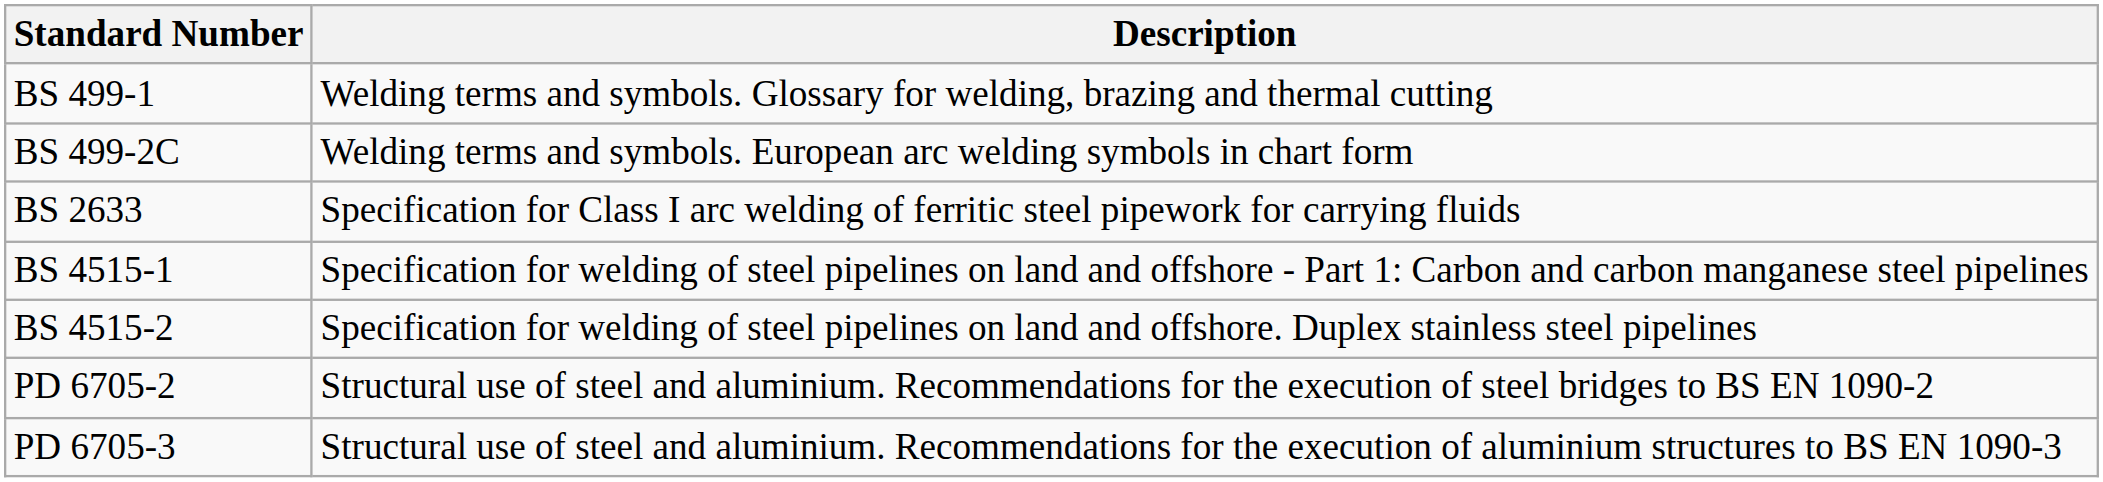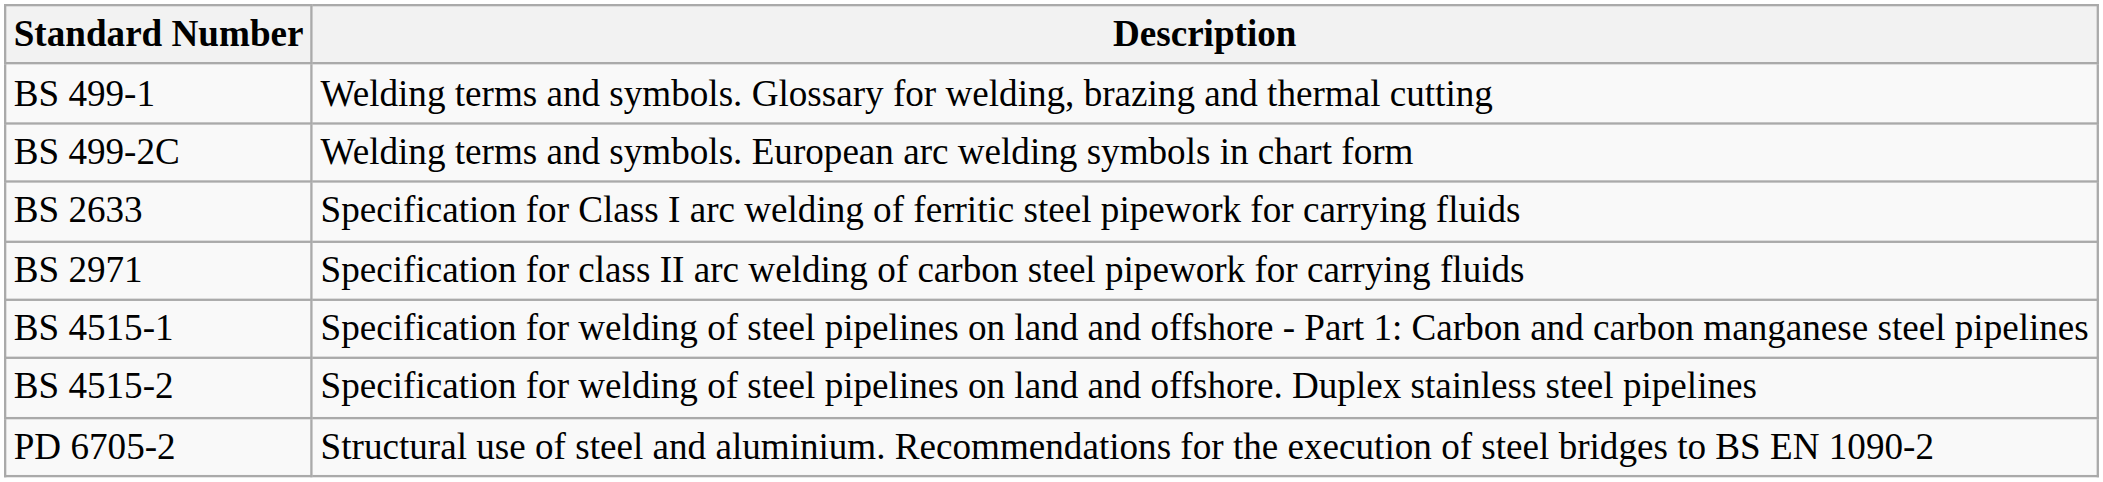 <table class="wikitable sortable">
 <tr>
 <th>Standard Number</th>
 <th>Description</th>
 </tr>
 <tr>
 <td>BS 499-1</td>
 <td>Welding terms and symbols. Glossary for welding, brazing and thermal cutting</td>
 </tr>
 <tr>
 <td>BS 499-2C</td>
 <td>Welding terms and symbols. European arc welding symbols in chart form</td>
 </tr>
 <tr>
 <td>BS 2633</td>
 <td>Specification for Class I arc welding of ferritic steel pipework for carrying fluids</td>
 </tr>
 <tr>
+<td>BS 2971</td>
+<td>Specification for class II arc welding of carbon steel pipework for carrying fluids</td>
+</tr>
+<tr>
 <td>BS 4515-1</td>
 <td>Specification for welding of steel pipelines on land and offshore - Part 1: Carbon and carbon manganese steel pipelines</td>
 </tr>
 <tr>
 <td>BS 4515-2</td>
 <td>Specification for welding of steel pipelines on land and offshore. Duplex stainless steel pipelines</td>
 </tr>
 <tr>
 <td>PD 6705-2</td>
 <td>Structural use of steel and aluminium. Recommendations for the execution of steel bridges to BS EN 1090-2</td>
 </tr>
-<tr>
-<td>PD 6705-3</td>
-<td>Structural use of steel and aluminium. Recommendations for the execution of aluminium structures to BS EN 1090-3</td>
-</tr>
 </table>
